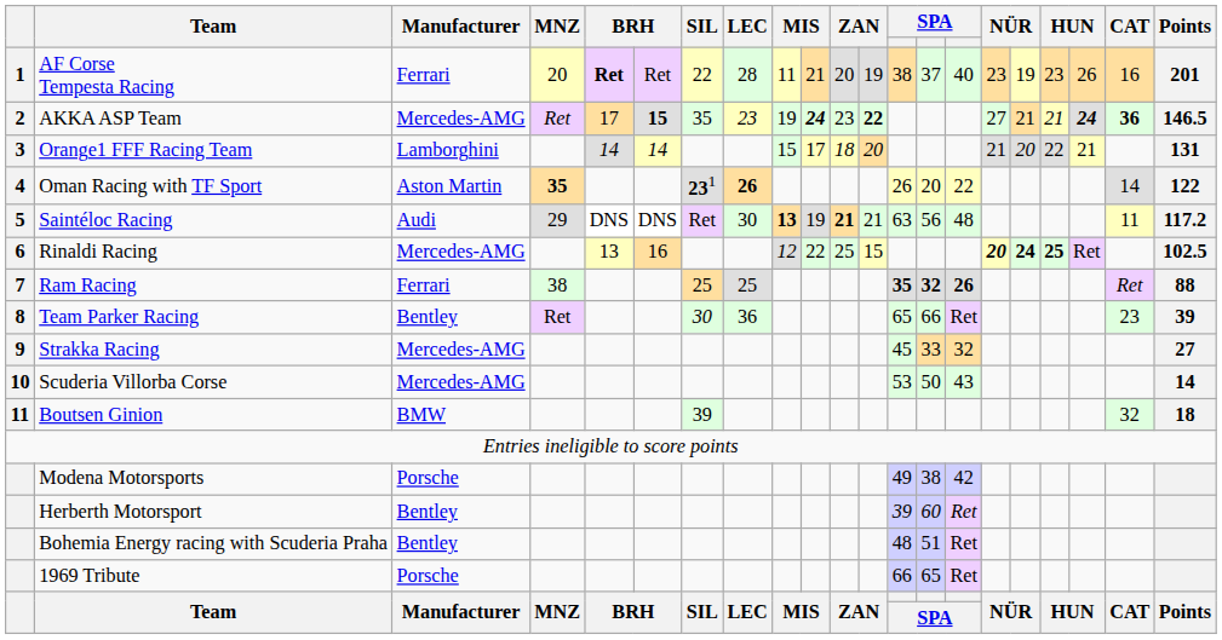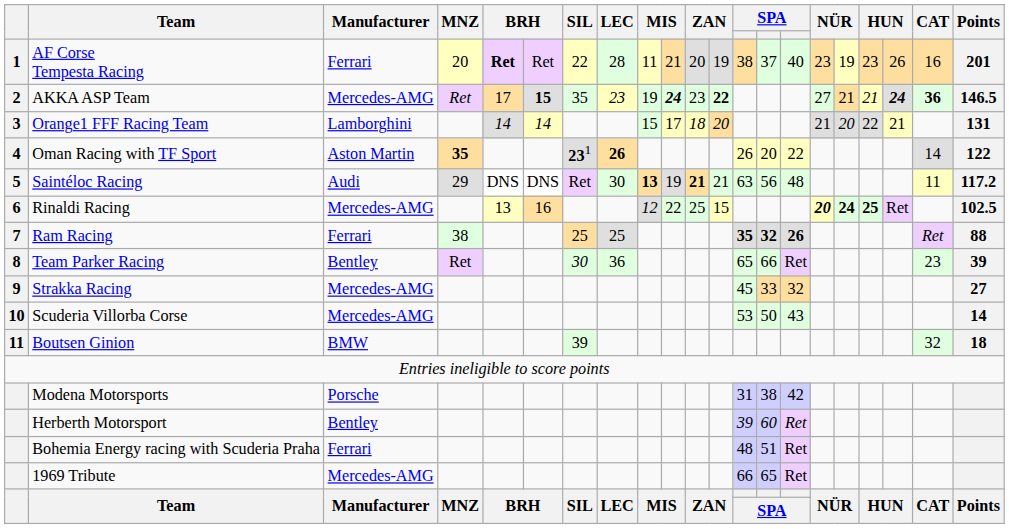 <table class="wikitable" style="font-size: 85%; text-align:center;">
 <tr>
 <th rowspan=2></th>
 <th rowspan=2>Team</th>
 <th rowspan=2>Manufacturer</th>
 <th rowspan=2>MNZ<br></th>
 <th rowspan=2 colspan=2>BRH<br></th>
 <th rowspan=2>SIL<br></th>
 <th rowspan=2>LEC<br></th>
 <th rowspan=2 colspan=2>MIS<br></th>
 <th rowspan=2 colspan=2>ZAN<br></th>
 <th colspan=3><a href='#'>SPA</a><br></th>
 <th rowspan=2 colspan=2>NÜR<br></th>
 <th rowspan=2 colspan=2>HUN<br></th>
 <th rowspan=2>CAT<br></th>
 <th rowspan=2>Points</th>
 </tr>
 <tr>
 <th></th>
 <th></th>
 <th></th>
 </tr>
 <tr>
 <th>1</th>
 <td align=left> <a href='#'>AF Corse</a><br> <a href='#'>Tempesta Racing</a></td>
 <td align=left><a href='#'>Ferrari</a></td>
 <td style="background:#FFFFBF;">20</td>
 <td style="background:#EFCFFF;"><strong>Ret</strong></td>
 <td style="background:#EFCFFF;">Ret</td>
 <td style="background:#FFFFBF;">22</td>
 <td style="background:#DFFFDF;">28</td>
 <td style="background:#FFFFBF;">11</td>
 <td style="background:#FFDF9F;">21</td>
 <td style="background:#DFDFDF;">20</td>
 <td style="background:#DFDFDF;">19</td>
 <td style="background:#FFDF9F;">38</td>
 <td style="background:#DFFFDF;">37</td>
 <td style="background:#DFFFDF;">40</td>
 <td style="background:#FFDF9F;">23</td>
 <td style="background:#FFFFBF;">19</td>
 <td style="background:#FFDF9F;">23</td>
 <td style="background:#FFDF9F;">26</td>
 <td style="background:#FFDF9F;">16</td>
 <th>201</th>
 </tr>
 <tr>
 <th>2</th>
 <td align=left> AKKA ASP Team</td>
 <td align=left><a href='#'>Mercedes-AMG</a></td>
 <td style="background:#EFCFFF;"><em>Ret</em></td>
 <td style="background:#FFDF9F;">17</td>
 <td style="background:#DFDFDF;"><strong>15</strong></td>
 <td style="background:#DFFFDF;">35</td>
 <td style="background:#FFFFBF;"><em>23</em></td>
 <td style="background:#DFFFDF;">19</td>
 <td style="background:#DFFFDF;"><strong><em>24</em></strong></td>
 <td style="background:#DFFFDF;">23</td>
 <td style="background:#DFFFDF;"><strong>22</strong></td>
 <td></td>
 <td></td>
 <td></td>
 <td style="background:#DFFFDF;">27</td>
 <td style="background:#FFDF9F;">21</td>
 <td style="background:#FFFFBF;"><em>21</em></td>
 <td style="background:#DFDFDF;"><strong><em>24</em></strong></td>
 <td style="background:#DFFFDF;"><strong>36</strong></td>
 <th>146.5</th>
 </tr>
 <tr>
 <th>3</th>
 <td align=left> <a href='#'>Orange1 FFF Racing Team</a></td>
 <td align=left><a href='#'>Lamborghini</a></td>
 <td></td>
 <td style="background:#DFDFDF;"><em>14</em></td>
 <td style="background:#FFFFBF;"><em>14</em></td>
 <td></td>
 <td></td>
 <td style="background:#DFFFDF;">15</td>
 <td style="background:#FFFFBF;">17</td>
 <td style="background:#FFFFBF;"><em>18</em></td>
 <td style="background:#FFDF9F;"><em>20</em></td>
 <td></td>
 <td></td>
 <td></td>
 <td style="background:#DFDFDF;">21</td>
 <td style="background:#DFDFDF;"><em>20</em></td>
 <td style="background:#DFDFDF;">22</td>
 <td style="background:#FFFFBF;">21</td>
 <td></td>
 <th>131</th>
 </tr>
 <tr>
 <th>4</th>
 <td align=left> Oman Racing with <a href='#'>TF Sport</a></td>
 <td align=left><a href='#'>Aston Martin</a></td>
 <td style="background:#FFDF9F;"><strong>35</strong></td>
 <td></td>
 <td></td>
 <td style="background:#DFDFDF;"><strong>23</strong><sup>1</sup></td>
 <td style="background:#FFDF9F;"><strong>26</strong></td>
 <td></td>
 <td></td>
 <td></td>
 <td></td>
 <td style="background:#FFFFBF;">26</td>
 <td style="background:#FFFFBF;">20</td>
 <td style="background:#FFFFBF;">22</td>
 <td></td>
 <td></td>
 <td></td>
 <td></td>
 <td style="background:#DFDFDF;">14</td>
 <th>122</th>
 </tr>
 <tr>
 <th>5</th>
 <td align=left> <a href='#'>Saintéloc Racing</a></td>
 <td align=left><a href='#'>Audi</a></td>
 <td style="background:#DFDFDF;">29</td>
 <td style="background:#FFFFFF;">DNS</td>
 <td style="background:#FFFFFF;">DNS</td>
 <td style="background:#EFCFFF;">Ret</td>
 <td style="background:#DFFFDF;">30</td>
 <td style="background:#FFDF9F;"><strong>13</strong></td>
 <td style="background:#DFDFDF;">19</td>
 <td style="background:#FFDF9F;"><strong>21</strong></td>
 <td style="background:#DFFFDF;">21</td>
 <td style="background:#DFFFDF;">63</td>
 <td style="background:#DFFFDF;">56</td>
 <td style="background:#DFFFDF;">48</td>
 <td></td>
 <td></td>
 <td></td>
 <td></td>
 <td style="background:#FFFFBF;">11</td>
 <th>117.2</th>
 </tr>
 <tr>
 <th>6</th>
 <td align=left> Rinaldi Racing</td>
 <td align=left><a href='#'>Mercedes-AMG</a></td>
 <td></td>
 <td style="background:#FFFFBF;">13</td>
 <td style="background:#FFDF9F;">16</td>
 <td></td>
 <td></td>
 <td style="background:#DFDFDF;"><em>12</em></td>
 <td style="background:#DFFFDF;">22</td>
 <td style="background:#DFFFDF;">25</td>
 <td style="background:#FFFFBF;">15</td>
 <td></td>
 <td></td>
 <td></td>
 <td style="background:#FFFFBF;"><strong><em>20</em></strong></td>
 <td style="background:#DFFFDF;"><strong>24</strong></td>
 <td style="background:#DFFFDF;"><strong>25</strong></td>
 <td style="background:#EFCFFF;">Ret</td>
 <td></td>
 <th>102.5</th>
 </tr>
 <tr>
 <th>7</th>
 <td align=left> <a href='#'>Ram Racing</a></td>
 <td align=left><a href='#'>Ferrari</a></td>
 <td style="background:#DFFFDF;">38</td>
 <td></td>
 <td></td>
 <td style="background:#FFDF9F;">25</td>
 <td style="background:#DFDFDF;">25</td>
 <td></td>
 <td></td>
 <td></td>
 <td></td>
 <td style="background:#DFDFDF;"><strong>35</strong></td>
 <td style="background:#DFDFDF;"><strong>32</strong></td>
 <td style="background:#DFDFDF;"><strong>26</strong></td>
 <td></td>
 <td></td>
 <td></td>
 <td></td>
 <td style="background:#EFCFFF;"><em>Ret</em></td>
 <th>88</th>
 </tr>
 <tr>
 <th>8</th>
 <td align=left> <a href='#'>Team Parker Racing</a></td>
 <td align=left><a href='#'>Bentley</a></td>
 <td style="background:#EFCFFF;">Ret</td>
 <td></td>
 <td></td>
 <td style="background:#DFFFDF;"><em>30</em></td>
 <td style="background:#DFFFDF;">36</td>
 <td></td>
 <td></td>
 <td></td>
 <td></td>
 <td style="background:#DFFFDF;">65</td>
 <td style="background:#DFFFDF;">66</td>
 <td style="background:#EFCFFF;">Ret</td>
 <td></td>
 <td></td>
 <td></td>
 <td></td>
 <td style="background:#DFFFDF;">23</td>
 <th>39</th>
 </tr>
 <tr>
 <th>9</th>
 <td align=left> <a href='#'>Strakka Racing</a></td>
 <td align=left><a href='#'>Mercedes-AMG</a></td>
 <td></td>
 <td></td>
 <td></td>
 <td></td>
 <td></td>
 <td></td>
 <td></td>
 <td></td>
 <td></td>
 <td style="background:#DFFFDF;">45</td>
 <td style="background:#FFDF9F;">33</td>
 <td style="background:#FFDF9F;">32</td>
 <td></td>
 <td></td>
 <td></td>
 <td></td>
 <td></td>
 <th>27</th>
 </tr>
 <tr>
 <th>10</th>
 <td align=left> Scuderia Villorba Corse</td>
 <td align=left><a href='#'>Mercedes-AMG</a></td>
 <td></td>
 <td></td>
 <td></td>
 <td></td>
 <td></td>
 <td></td>
 <td></td>
 <td></td>
 <td></td>
 <td style="background:#DFFFDF;">53</td>
 <td style="background:#DFFFDF;">50</td>
 <td style="background:#DFFFDF;">43</td>
 <td></td>
 <td></td>
 <td></td>
 <td></td>
 <td></td>
 <th>14</th>
 </tr>
 <tr>
 <th>11</th>
 <td align=left> <a href='#'>Boutsen Ginion</a></td>
 <td align=left><a href='#'>BMW</a></td>
 <td></td>
 <td></td>
 <td></td>
 <td style="background:#DFFFDF;">39</td>
 <td></td>
 <td></td>
 <td></td>
 <td></td>
 <td></td>
 <td></td>
 <td></td>
 <td></td>
 <td></td>
 <td></td>
 <td></td>
 <td></td>
 <td style="background:#DFFFDF;">32</td>
 <th>18</th>
 </tr>
 <tr>
 <td colspan=21><em>Entries ineligible to score points</em></td>
 </tr>
 <tr>
 <th></th>
 <td align=left> Modena Motorsports</td>
 <td align=left><a href='#'>Porsche</a></td>
 <td></td>
 <td></td>
 <td></td>
 <td></td>
 <td></td>
 <td></td>
 <td></td>
 <td></td>
 <td></td>
-<td style="background:#CFCFFF;">49</td>
+<td style="background:#CFCFFF;">31</td>
 <td style="background:#CFCFFF;">38</td>
 <td style="background:#CFCFFF;">42</td>
 <td></td>
 <td></td>
 <td></td>
 <td></td>
 <td></td>
 <th></th>
 </tr>
 <tr>
 <th></th>
 <td align=left> Herberth Motorsport</td>
 <td align=left><a href='#'>Bentley</a></td>
 <td></td>
 <td></td>
 <td></td>
 <td></td>
 <td></td>
 <td></td>
 <td></td>
 <td></td>
 <td></td>
 <td style="background:#CFCFFF;"><em>39</em></td>
 <td style="background:#CFCFFF;"><em>60</em></td>
 <td style="background:#EFCFFF;"><em>Ret</em></td>
 <td></td>
 <td></td>
 <td></td>
 <td></td>
 <td></td>
 <th></th>
 </tr>
 <tr>
 <th></th>
 <td align=left> Bohemia Energy racing with Scuderia Praha</td>
-<td align=left><a href='#'>Bentley</a></td>
+<td align=left><a href='#'>Ferrari</a></td>
 <td></td>
 <td></td>
 <td></td>
 <td></td>
 <td></td>
 <td></td>
 <td></td>
 <td></td>
 <td></td>
 <td style="background:#CFCFFF;">48</td>
 <td style="background:#CFCFFF;">51</td>
 <td style="background:#EFCFFF;">Ret</td>
 <td></td>
 <td></td>
 <td></td>
 <td></td>
 <td></td>
 <th></th>
 </tr>
 <tr>
 <th></th>
 <td align=left> 1969 Tribute</td>
-<td align=left><a href='#'>Porsche</a></td>
+<td align=left><a href='#'>Mercedes-AMG</a></td>
 <td></td>
 <td></td>
 <td></td>
 <td></td>
 <td></td>
 <td></td>
 <td></td>
 <td></td>
 <td></td>
 <td style="background:#CFCFFF;">66</td>
 <td style="background:#CFCFFF;">65</td>
 <td style="background:#EFCFFF;">Ret</td>
 <td></td>
 <td></td>
 <td></td>
 <td></td>
 <td></td>
 <th></th>
 </tr>
 <tr valign="top">
 <th valign=middle rowspan=2></th>
 <th valign=middle rowspan=2>Team</th>
 <th valign=middle rowspan=2>Manufacturer</th>
 <th valign=middle rowspan=2>MNZ<br></th>
 <th valign=middle rowspan=2 colspan=2>BRH<br></th>
 <th valign=middle rowspan=2>SIL<br></th>
 <th valign=middle rowspan=2>LEC<br></th>
 <th valign=middle rowspan=2 colspan=2>MIS<br></th>
 <th valign=middle rowspan=2 colspan=2>ZAN<br></th>
 <th></th>
 <th></th>
 <th></th>
 <th valign=middle rowspan=2 colspan=2>NÜR<br></th>
 <th valign=middle rowspan=2 colspan=2>HUN<br></th>
 <th valign=middle rowspan=2>CAT<br></th>
 <th valign=middle rowspan=2>Points</th>
 </tr>
 <tr>
 <th colspan=3><a href='#'>SPA</a><br></th>
 </tr>
 </table>
